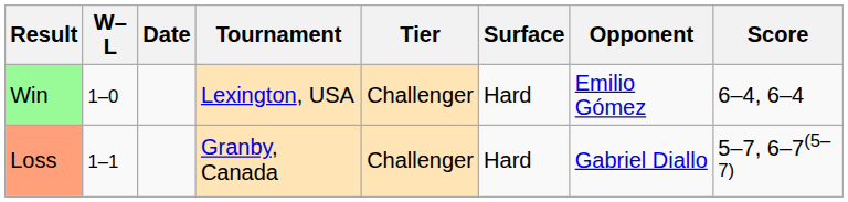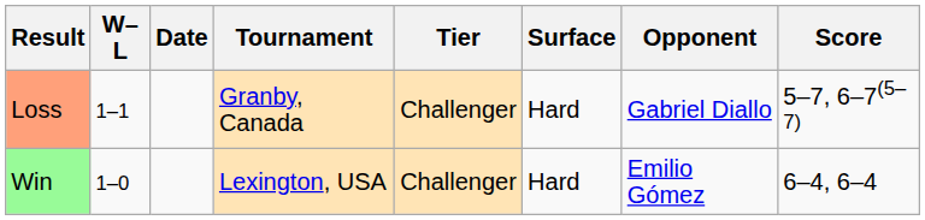 <table class="sortable wikitable">
 <tr>
 <th>Result</th>
 <th class="unsortable">W–L</th>
 <th>Date</th>
 <th>Tournament</th>
 <th>Tier</th>
 <th>Surface</th>
 <th>Opponent</th>
 <th class="unsortable">Score</th>
 </tr>
 <tr>
+<td bgcolor=ffa07a>Loss</td>
+<td><small>1–1</small></td>
+<td><a href='#'></a></td>
+<td bgcolor=moccasin><a href='#'>Granby</a>, Canada</td>
+<td bgcolor=moccasin>Challenger</td>
+<td>Hard</td>
+<td> <a href='#'>Gabriel Diallo</a></td>
+<td>5–7, 6–7<sup>(5–7)</sup></td>
+</tr>
+<tr>
 <td bgcolor=98fb98>Win</td>
 <td><small>1–0</small></td>
 <td><a href='#'></a></td>
 <td bgcolor=moccasin><a href='#'>Lexington</a>, USA</td>
 <td bgcolor=moccasin>Challenger</td>
 <td>Hard</td>
 <td> <a href='#'>Emilio Gómez</a></td>
 <td>6–4, 6–4</td>
 </tr>
-<tr>
-<td bgcolor=ffa07a>Loss</td>
-<td><small>1–1</small></td>
-<td><a href='#'></a></td>
-<td bgcolor=moccasin><a href='#'>Granby</a>, Canada</td>
-<td bgcolor=moccasin>Challenger</td>
-<td>Hard</td>
-<td> <a href='#'>Gabriel Diallo</a></td>
-<td>5–7, 6–7<sup>(5–7)</sup></td>
-</tr>
 </table>
